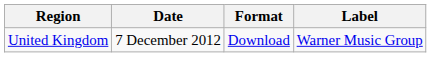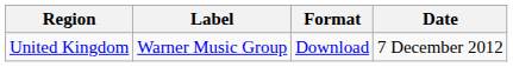 <table class=wikitable>
 <tr>
 <th>Region</th>
+<th>Label</th>
+<th>Format</th>
 <th>Date</th>
-<th>Format</th>
-<th>Label</th>
 </tr>
 <tr>
 <td><a href='#'>United Kingdom</a></td>
+<td><a href='#'>Warner Music Group</a></td>
+<td><a href='#'>Download</a></td>
 <td>7 December 2012</td>
-<td><a href='#'>Download</a></td>
-<td><a href='#'>Warner Music Group</a></td>
 </tr>
 </table>
